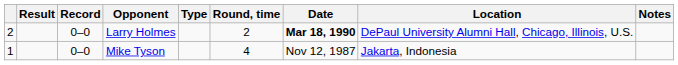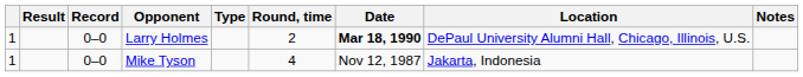 <table class="wikitable" style="text-align:center; font-size:95%">
 <tr>
 <th></th>
 <th>Result</th>
 <th>Record</th>
 <th>Opponent</th>
 <th>Type</th>
 <th>Round, time</th>
 <th>Date</th>
 <th>Location</th>
 <th>Notes</th>
 </tr>
 <tr>
-<td>2</td>
+<td>1</td>
 <td></td>
 <td>0–0 </td>
 <td style="text-align:left;"> <a href='#'>Larry Holmes</a></td>
 <td></td>
 <td>2</td>
 <td><strong>Mar 18, 1990</strong></td>
 <td align=left><a href='#'>DePaul University Alumni Hall</a>, <a href='#'>Chicago, Illinois</a>, U.S.</td>
 <td style="text-align:left;"></td>
 </tr>
 <tr>
 <td>1</td>
 <td></td>
 <td>0–0 </td>
 <td style="text-align:left;"> <a href='#'>Mike Tyson</a></td>
 <td></td>
 <td>4</td>
 <td>Nov 12, 1987</td>
 <td align=left><a href='#'>Jakarta</a>, Indonesia</td>
 <td style="text-align:left;"></td>
 </tr>
 </table>
